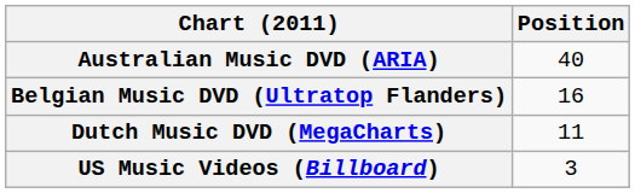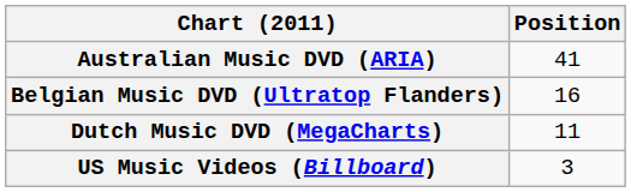 <table class="wikitable sortable plainrowheaders" style=text-align:center>
 <tr>
 <th scope="col">Chart (2011)</th>
 <th scope="col">Position</th>
 </tr>
 <tr>
 <th scope="row">Australian Music DVD (<a href='#'>ARIA</a>)</th>
-<td style="text-align:center;">40</td>
+<td style="text-align:center;">41</td>
 </tr>
 <tr>
 <th scope="row">Belgian Music DVD (<a href='#'>Ultratop</a> Flanders)</th>
 <td style="text-align:center;">16</td>
 </tr>
 <tr>
 <th scope="row">Dutch Music DVD (<a href='#'>MegaCharts</a>)</th>
 <td style="text-align:center;">11</td>
 </tr>
 <tr>
 <th scope="row">US Music Videos (<em><a href='#'>Billboard</a></em>)</th>
 <td style="text-align:center;">3</td>
 </tr>
 </table>
